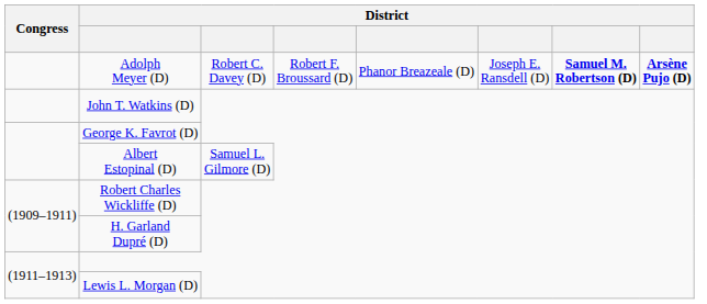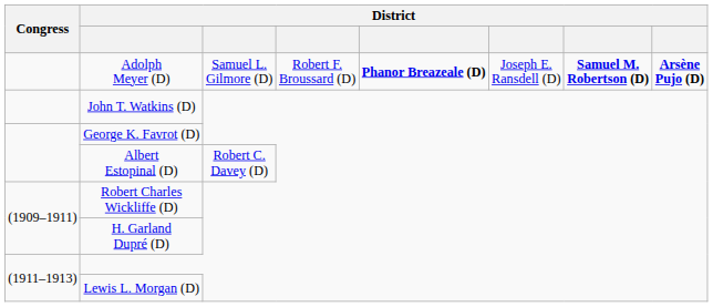 <table class=wikitable style="text-align:center">
 <tr>
 <th rowspan=2>Congress</th>
 <th colspan=7>District</th>
 </tr>
 <tr style="height:2em">
 <th></th>
 <th></th>
 <th></th>
 <th></th>
 <th></th>
 <th></th>
 <th></th>
 </tr>
 <tr style="height:2.5em">
 <td><strong></strong> </td>
 <td><a href='#'>Adolph<br>Meyer</a> (D)</td>
-<td><a href='#'>Robert C.<br>Davey</a> (D)</td>
+<td><a href='#'>Samuel L.<br>Gilmore</a> (D)</td>
 <td><a href='#'>Robert F.<br>Broussard</a> (D)</td>
-<td><a href='#'>Phanor Breazeale</a> (D)</td>
+<td><strong><a href='#'>Phanor Breazeale</a> (D)</strong></td>
 <td><a href='#'>Joseph E.<br>Ransdell</a> (D)</td>
 <td><strong><a href='#'>Samuel M.<br>Robertson</a> (D)</strong></td>
 <td><strong><a href='#'>Arsène<br>Pujo</a> (D)</strong></td>
 </tr>
 <tr style="height:2.5em">
 <td><strong></strong> </td>
 <td><a href='#'>John T. Watkins</a> (D)</td>
 </tr>
 <tr style="height:1.5em">
 <td rowspan=2><strong></strong> </td>
 <td><a href='#'>George K. Favrot</a> (D)</td>
 </tr>
 <tr style="height:1.5em">
 <td><a href='#'>Albert<br>Estopinal</a> (D)</td>
-<td><a href='#'>Samuel L.<br>Gilmore</a> (D)</td>
+<td><a href='#'>Robert C.<br>Davey</a> (D)</td>
 </tr>
 <tr style="height:1.5em">
 <td rowspan=2><strong></strong> (1909–1911)</td>
 <td><a href='#'>Robert Charles<br>Wickliffe</a> (D)</td>
 </tr>
 <tr style="height:1.5em">
 <td><a href='#'>H. Garland<br>Dupré</a> (D)</td>
 </tr>
 <tr style="height:1.5em">
 <td rowspan=2><strong></strong> (1911–1913)</td>
 </tr>
 <tr style="height:2em">
 <td><a href='#'>Lewis L. Morgan</a> (D)</td>
 </tr>
 </table>
